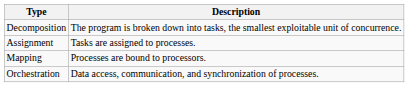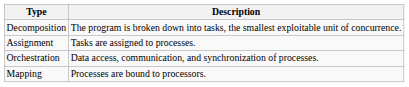 <table class="wikitable">
 <tr>
 <th>Type</th>
 <th>Description</th>
 </tr>
 <tr>
 <td>Decomposition</td>
 <td>The program is broken down into tasks, the smallest exploitable unit of concurrence.</td>
 </tr>
 <tr>
 <td>Assignment</td>
 <td>Tasks are assigned to processes.</td>
 </tr>
 <tr>
+<td>Orchestration</td>
+<td>Data access, communication, and synchronization of processes.</td>
+</tr>
+<tr>
 <td>Mapping</td>
 <td>Processes are bound to processors.</td>
 </tr>
-<tr>
-<td>Orchestration</td>
-<td>Data access, communication, and synchronization of processes.</td>
-</tr>
 </table>
